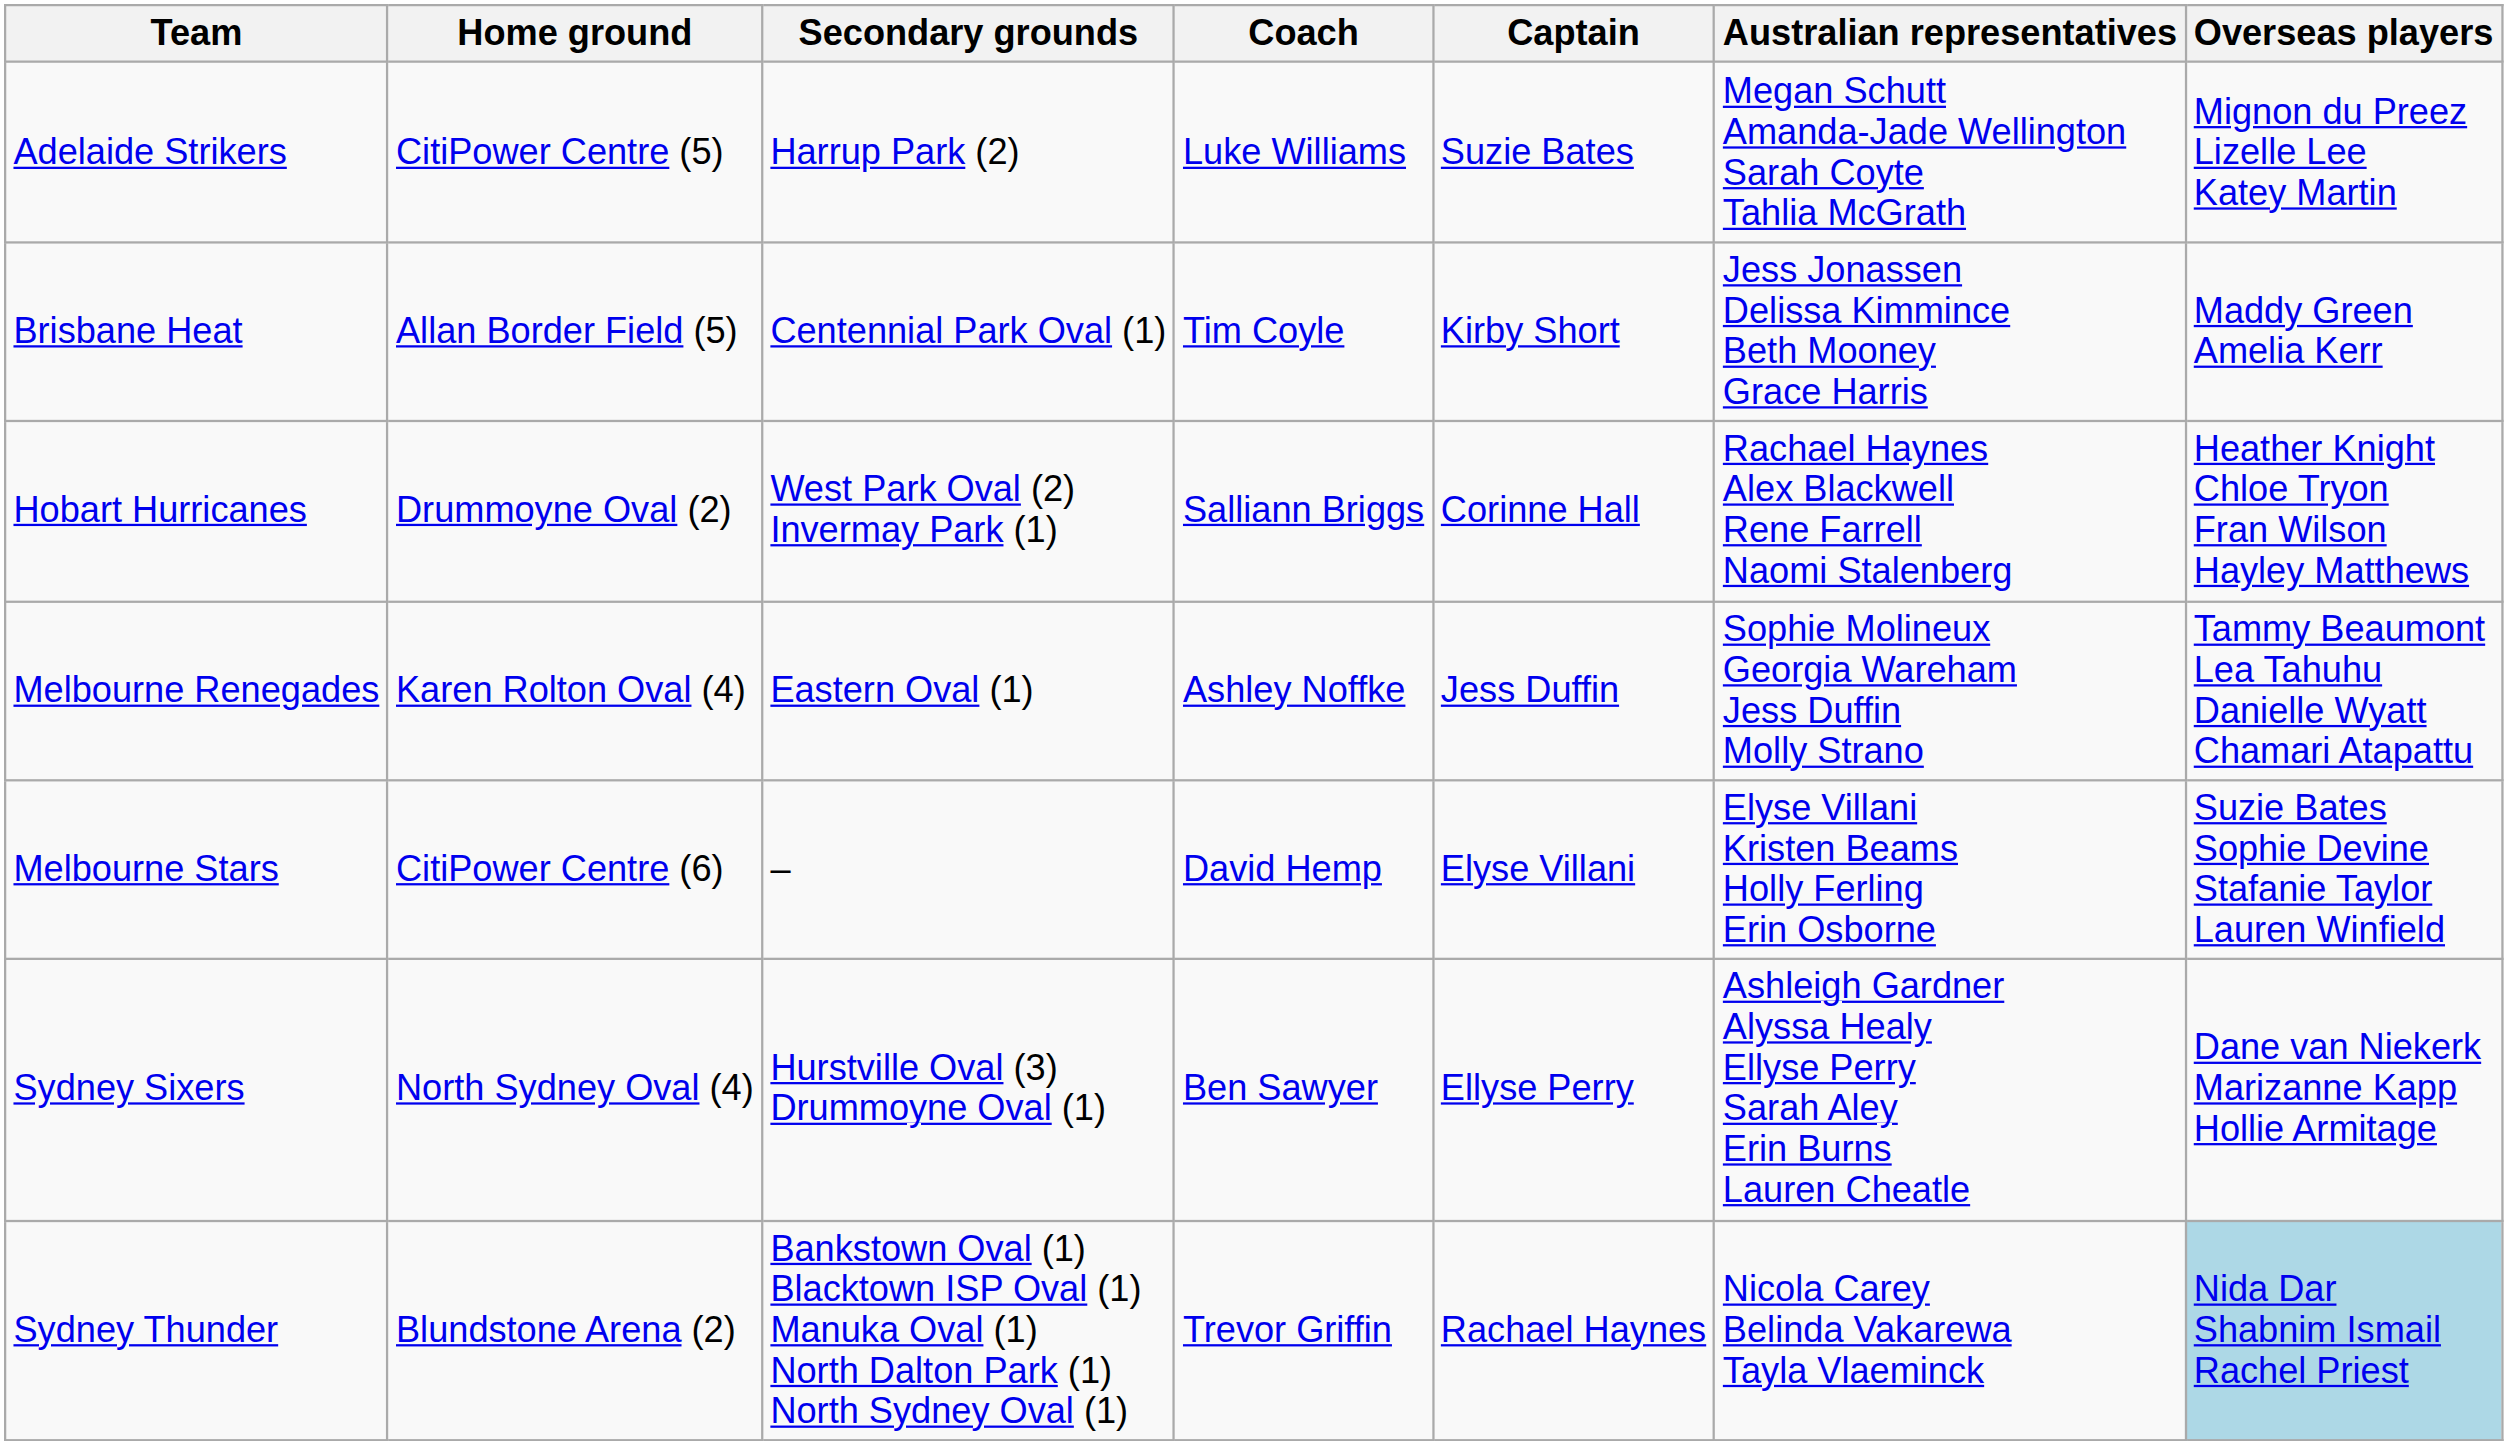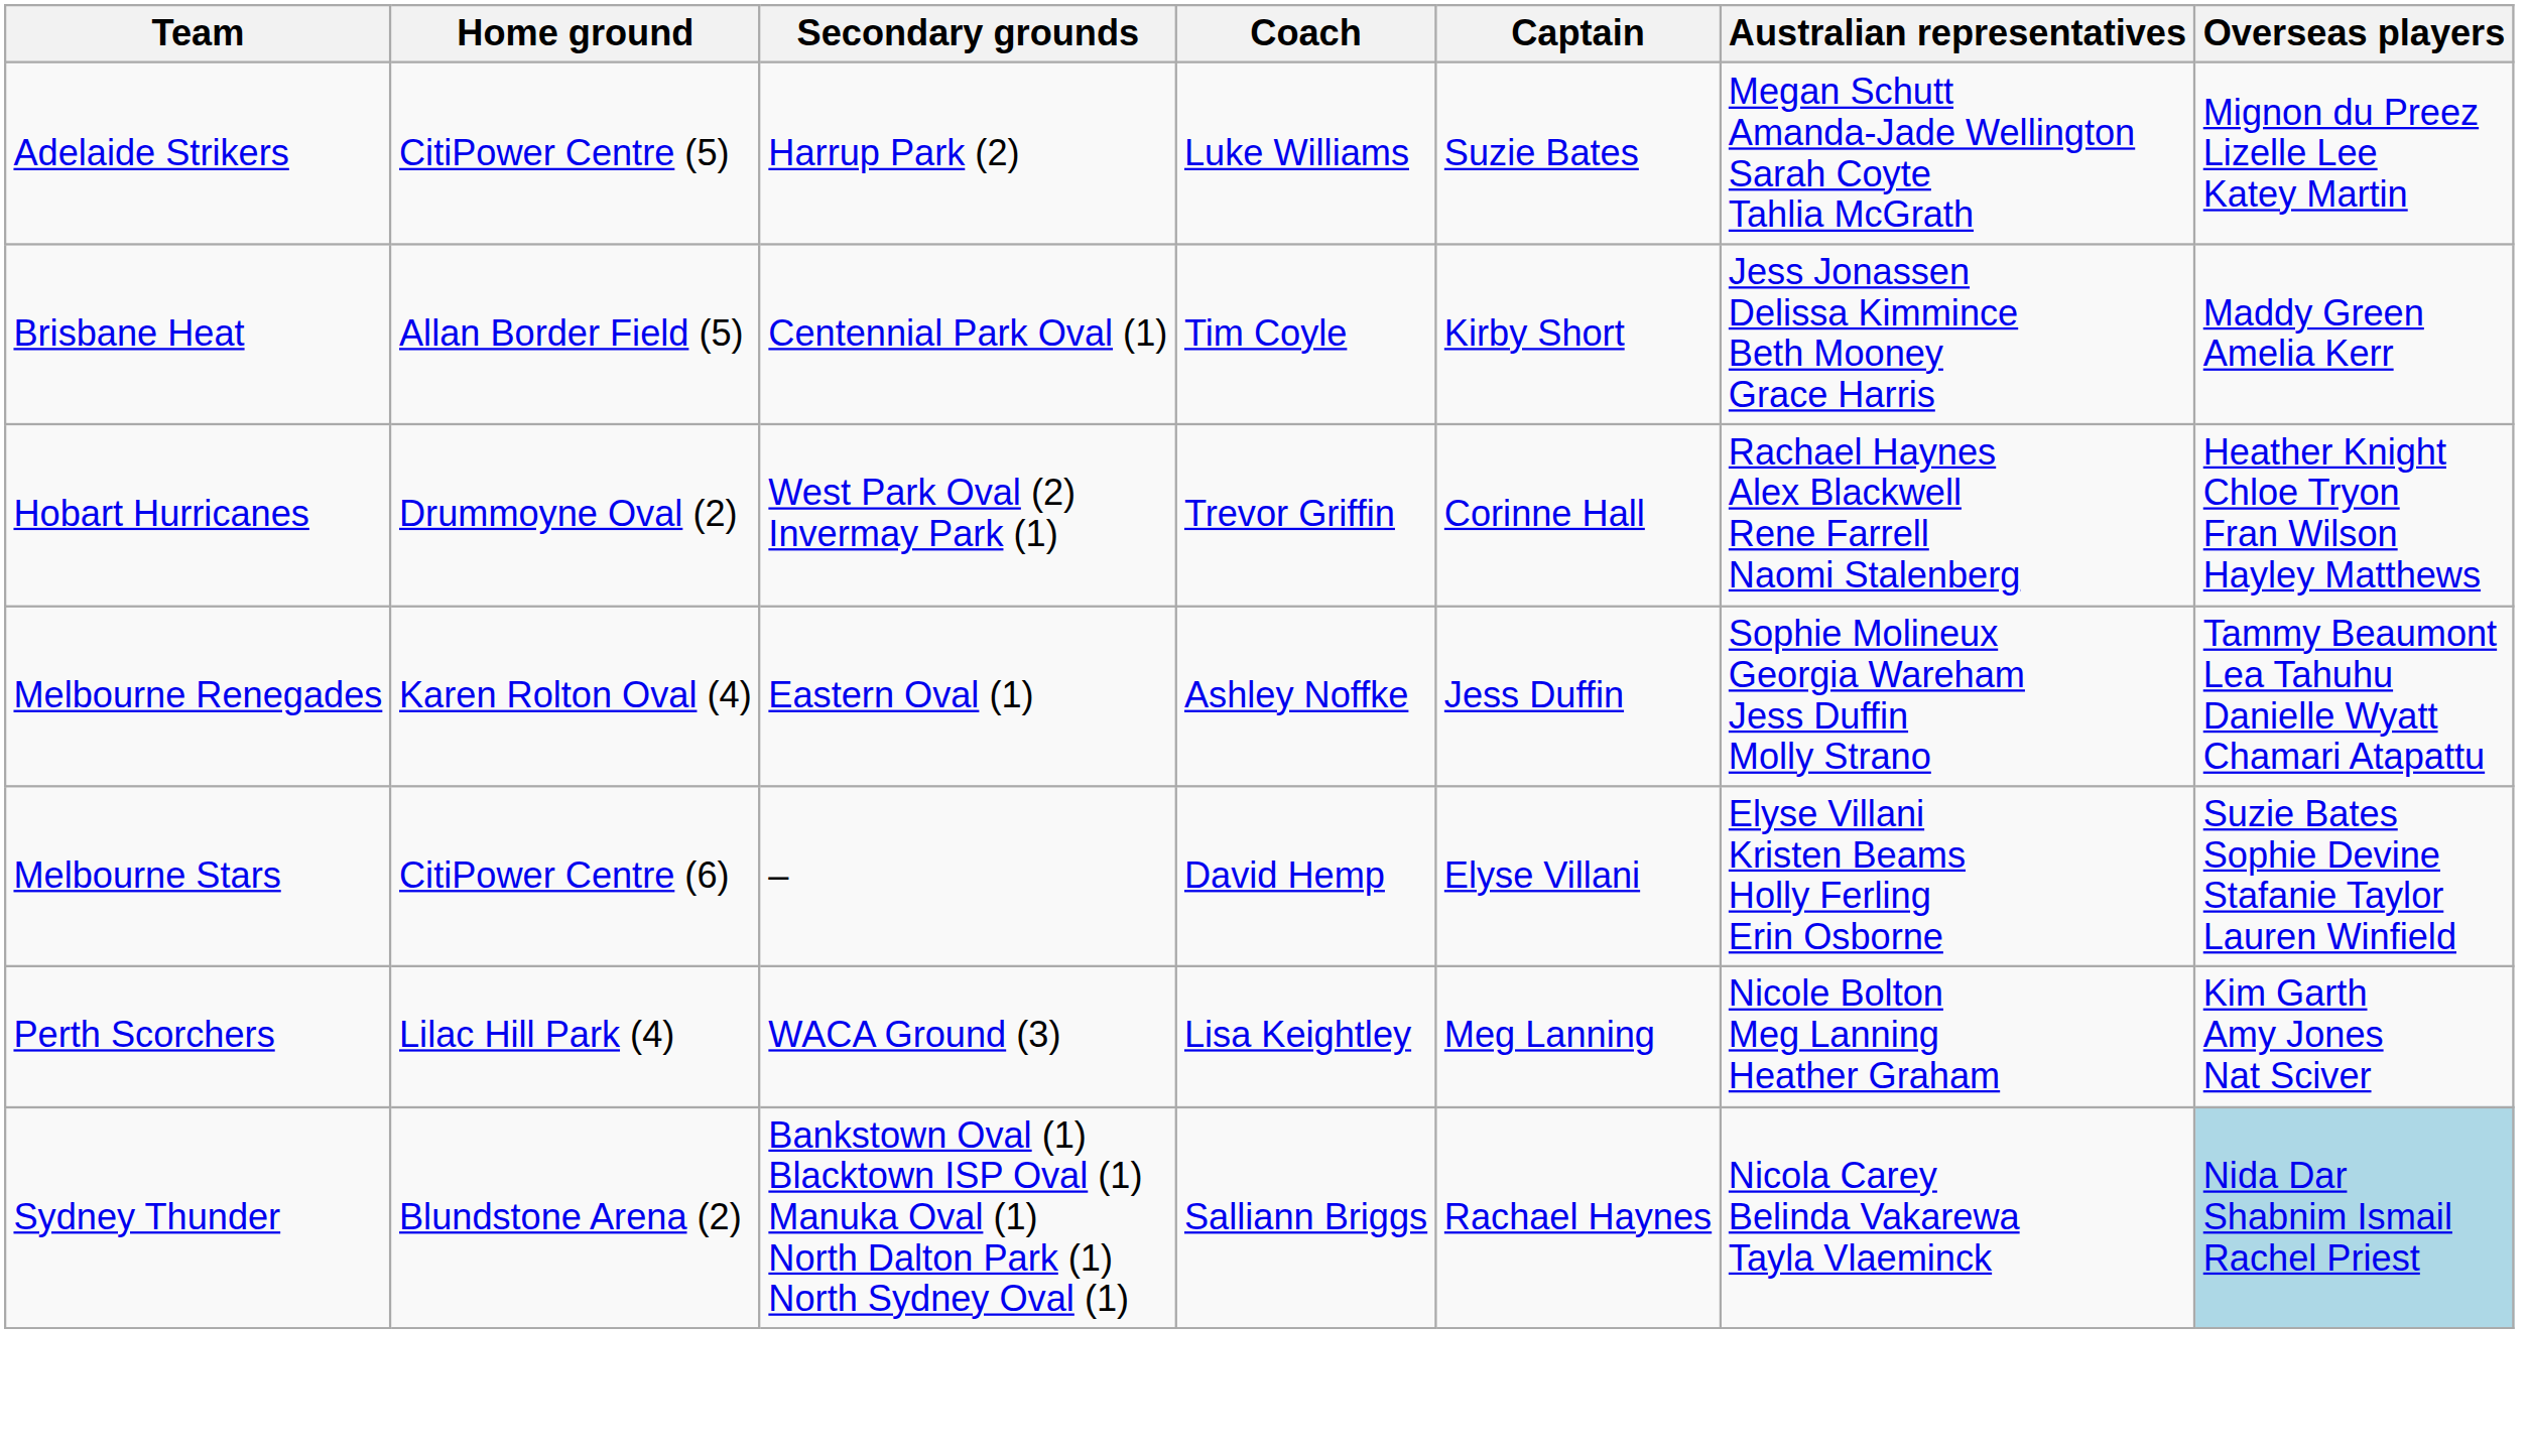 <table class="wikitable">
 <tr>
 <th>Team</th>
 <th>Home ground</th>
 <th>Secondary grounds</th>
 <th>Coach</th>
 <th>Captain</th>
 <th>Australian representatives</th>
 <th>Overseas players</th>
 </tr>
 <tr>
 <td><a href='#'>Adelaide Strikers</a></td>
 <td><a href='#'>CitiPower Centre</a> (5)</td>
 <td><a href='#'>Harrup Park</a> (2)</td>
 <td><a href='#'>Luke Williams</a></td>
 <td><a href='#'>Suzie Bates</a></td>
 <td><a href='#'>Megan Schutt</a><br><a href='#'>Amanda-Jade Wellington</a><br><a href='#'>Sarah Coyte</a><br><a href='#'>Tahlia McGrath</a></td>
 <td><a href='#'>Mignon du Preez</a><br> <a href='#'>Lizelle Lee</a><br> <a href='#'>Katey Martin</a></td>
 </tr>
 <tr>
 <td><a href='#'>Brisbane Heat</a></td>
 <td><a href='#'>Allan Border Field</a> (5)</td>
 <td><a href='#'>Centennial Park Oval</a> (1)</td>
 <td><a href='#'>Tim Coyle</a></td>
 <td><a href='#'>Kirby Short</a></td>
 <td><a href='#'>Jess Jonassen</a><br><a href='#'>Delissa Kimmince</a><br><a href='#'>Beth Mooney</a><br><a href='#'>Grace Harris</a></td>
 <td><a href='#'>Maddy Green</a><br> <a href='#'>Amelia Kerr</a></td>
 </tr>
 <tr>
 <td><a href='#'>Hobart Hurricanes</a></td>
 <td><a href='#'>Drummoyne Oval</a> (2)</td>
 <td><a href='#'>West Park Oval</a> (2)<br><a href='#'>Invermay Park</a> (1)</td>
-<td><a href='#'>Salliann Briggs</a></td>
+<td><a href='#'>Trevor Griffin</a></td>
 <td><a href='#'>Corinne Hall</a></td>
 <td><a href='#'>Rachael Haynes</a><br><a href='#'>Alex Blackwell</a><br><a href='#'>Rene Farrell</a><br><a href='#'>Naomi Stalenberg</a></td>
 <td><a href='#'>Heather Knight</a><br> <a href='#'>Chloe Tryon</a><br> <a href='#'>Fran Wilson</a><br><a href='#'>Hayley Matthews</a></td>
 </tr>
 <tr>
 <td><a href='#'>Melbourne Renegades</a></td>
 <td><a href='#'>Karen Rolton Oval</a> (4)</td>
 <td><a href='#'>Eastern Oval</a> (1)</td>
 <td><a href='#'>Ashley Noffke</a></td>
 <td><a href='#'>Jess Duffin</a></td>
 <td><a href='#'>Sophie Molineux</a><br><a href='#'>Georgia Wareham</a><br><a href='#'>Jess Duffin</a><br><a href='#'>Molly Strano</a></td>
 <td><a href='#'>Tammy Beaumont</a><br> <a href='#'>Lea Tahuhu</a><br> <a href='#'>Danielle Wyatt</a><br><a href='#'>Chamari Atapattu</a></td>
 </tr>
 <tr>
 <td><a href='#'>Melbourne Stars</a></td>
 <td><a href='#'>CitiPower Centre</a> (6)</td>
 <td>–</td>
 <td><a href='#'>David Hemp</a></td>
 <td><a href='#'>Elyse Villani</a></td>
 <td><a href='#'>Elyse Villani</a><br><a href='#'>Kristen Beams</a><br><a href='#'>Holly Ferling</a><br><a href='#'>Erin Osborne</a></td>
 <td><a href='#'>Suzie Bates</a><br> <a href='#'>Sophie Devine</a><br> <a href='#'>Stafanie Taylor</a><br> <a href='#'>Lauren Winfield</a></td>
 </tr>
 <tr>
-<td><a href='#'>Sydney Sixers</a></td>
-<td><a href='#'>North Sydney Oval</a> (4)</td>
-<td><a href='#'>Hurstville Oval</a> (3)<br><a href='#'>Drummoyne Oval</a> (1)</td>
-<td><a href='#'>Ben Sawyer</a></td>
-<td><a href='#'>Ellyse Perry</a></td>
-<td><a href='#'>Ashleigh Gardner</a><br><a href='#'>Alyssa Healy</a><br><a href='#'>Ellyse Perry</a><br><a href='#'>Sarah Aley</a><br><a href='#'>Erin Burns</a><br><a href='#'>Lauren Cheatle</a></td>
-<td><a href='#'>Dane van Niekerk</a><br> <a href='#'>Marizanne Kapp</a><br> <a href='#'>Hollie Armitage</a></td>
+<td><a href='#'>Perth Scorchers</a></td>
+<td><a href='#'>Lilac Hill Park</a> (4)</td>
+<td><a href='#'>WACA Ground</a> (3)</td>
+<td><a href='#'>Lisa Keightley</a></td>
+<td><a href='#'>Meg Lanning</a></td>
+<td><a href='#'>Nicole Bolton</a><br><a href='#'>Meg Lanning</a><br><a href='#'>Heather Graham</a></td>
+<td><a href='#'>Kim Garth</a><br> <a href='#'>Amy Jones</a><br> <a href='#'>Nat Sciver</a></td>
 </tr>
 <tr>
 <td><a href='#'>Sydney Thunder</a></td>
 <td><a href='#'>Blundstone Arena</a> (2)</td>
 <td><a href='#'>Bankstown Oval</a> (1)<br><a href='#'>Blacktown ISP Oval</a> (1)<br><a href='#'>Manuka Oval</a> (1)<br><a href='#'>North Dalton Park</a> (1)<br><a href='#'>North Sydney Oval</a> (1)</td>
-<td><a href='#'>Trevor Griffin</a></td>
+<td><a href='#'>Salliann Briggs</a></td>
 <td><a href='#'>Rachael Haynes</a></td>
 <td><a href='#'>Nicola Carey</a><br><a href='#'>Belinda Vakarewa</a><br><a href='#'>Tayla Vlaeminck</a></td>
 <td style="background: lightblue;"><a href='#'>Nida Dar</a><br> <a href='#'>Shabnim Ismail</a><br> <a href='#'>Rachel Priest</a></td>
 </tr>
 </table>
